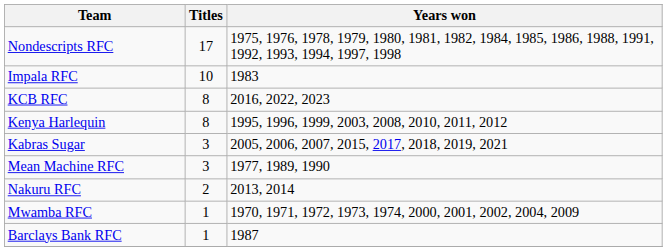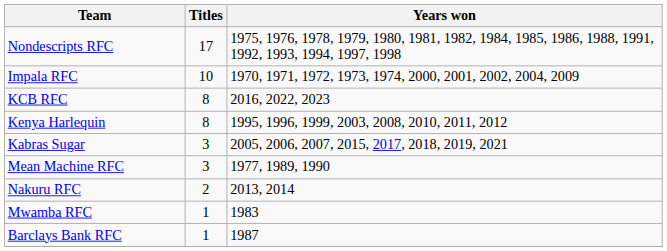 <table class="wikitable sortable" style="text-align:left" width="740">
 <tr>
 <th width=200px>Team</th>
 <th width=40px>Titles</th>
 <th width=500px>Years won</th>
 </tr>
 <tr>
 <td><a href='#'>Nondescripts RFC</a></td>
 <td align="center">17</td>
 <td>1975, 1976, 1978, 1979, 1980, 1981, 1982, 1984, 1985, 1986, 1988, 1991, 1992, 1993, 1994, 1997, 1998</td>
 </tr>
 <tr>
 <td><a href='#'>Impala RFC</a></td>
 <td align="center">10</td>
-<td>1983</td>
+<td>1970, 1971, 1972, 1973, 1974, 2000, 2001, 2002, 2004, 2009</td>
 </tr>
 <tr>
 <td><a href='#'>KCB RFC</a></td>
 <td align="center">8</td>
 <td>2016, 2022, 2023</td>
 </tr>
 <tr>
 <td><a href='#'>Kenya Harlequin </a></td>
 <td align="center">8</td>
 <td>1995, 1996, 1999, 2003, 2008, 2010, 2011, 2012</td>
 </tr>
 <tr>
 <td><a href='#'>Kabras Sugar</a></td>
 <td align="center">3</td>
 <td>2005, 2006, 2007, 2015, <a href='#'>2017</a>, 2018, 2019, 2021</td>
 </tr>
 <tr>
 <td><a href='#'>Mean Machine RFC</a></td>
 <td align="center">3</td>
 <td>1977, 1989, 1990</td>
 </tr>
 <tr>
 <td><a href='#'>Nakuru RFC</a></td>
 <td align="center">2</td>
 <td>2013, 2014</td>
 </tr>
 <tr>
 <td><a href='#'>Mwamba RFC</a></td>
 <td align="center">1</td>
-<td>1970, 1971, 1972, 1973, 1974, 2000, 2001, 2002, 2004, 2009</td>
+<td>1983</td>
 </tr>
 <tr>
 <td><a href='#'>Barclays Bank RFC</a></td>
 <td align="center">1</td>
 <td>1987</td>
 </tr>
 <tr>
 </tr>
 </table>
